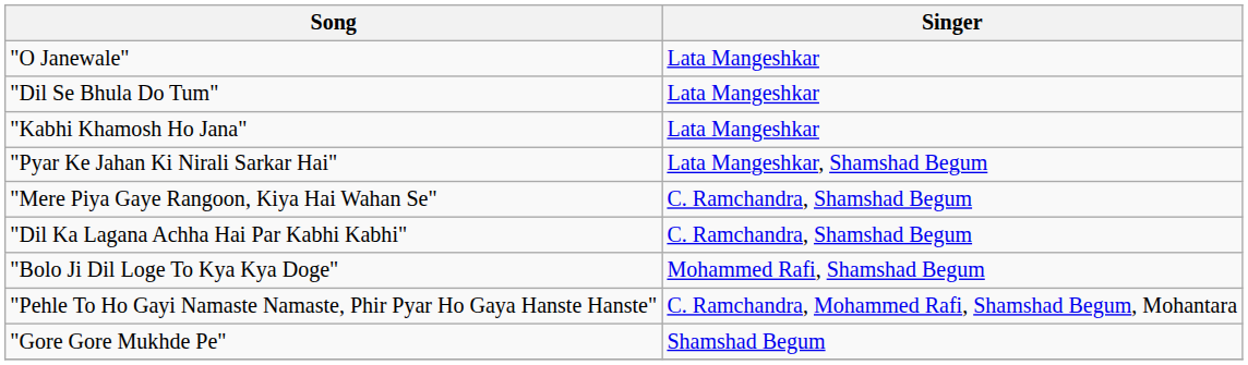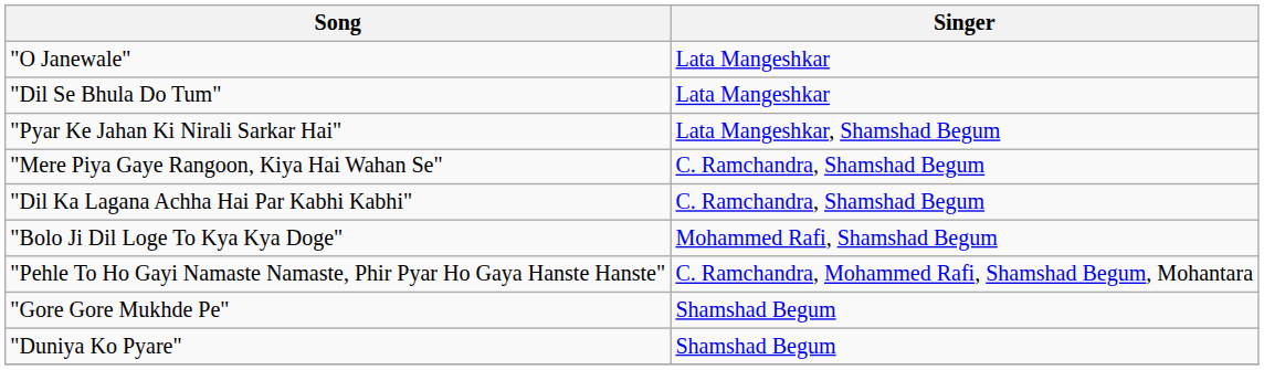 <table class="wikitable" style="font-size:92%">
 <tr>
 <th>Song</th>
 <th>Singer</th>
 </tr>
 <tr>
 <td>"O Janewale"</td>
 <td><a href='#'>Lata Mangeshkar</a></td>
 </tr>
 <tr>
 <td>"Dil Se Bhula Do Tum"</td>
-<td><a href='#'>Lata Mangeshkar</a></td>
-</tr>
-<tr>
-<td>"Kabhi Khamosh Ho Jana"</td>
 <td><a href='#'>Lata Mangeshkar</a></td>
 </tr>
 <tr>
 <td>"Pyar Ke Jahan Ki Nirali Sarkar Hai"</td>
 <td><a href='#'>Lata Mangeshkar</a>, <a href='#'>Shamshad Begum</a></td>
 </tr>
 <tr>
 <td>"Mere Piya Gaye Rangoon, Kiya Hai Wahan Se"</td>
 <td><a href='#'>C. Ramchandra</a>, <a href='#'>Shamshad Begum</a></td>
 </tr>
 <tr>
 <td>"Dil Ka Lagana Achha Hai Par Kabhi Kabhi"</td>
 <td><a href='#'>C. Ramchandra</a>, <a href='#'>Shamshad Begum</a></td>
 </tr>
 <tr>
 <td>"Bolo Ji Dil Loge To Kya Kya Doge"</td>
 <td><a href='#'>Mohammed Rafi</a>, <a href='#'>Shamshad Begum</a></td>
 </tr>
 <tr>
 <td>"Pehle To Ho Gayi Namaste Namaste, Phir Pyar Ho Gaya Hanste Hanste"</td>
 <td><a href='#'>C. Ramchandra</a>, <a href='#'>Mohammed Rafi</a>, <a href='#'>Shamshad Begum</a>, Mohantara</td>
 </tr>
 <tr>
 <td>"Gore Gore Mukhde Pe"</td>
 <td><a href='#'>Shamshad Begum</a></td>
 </tr>
 <tr>
+<td>"Duniya Ko Pyare"</td>
+<td><a href='#'>Shamshad Begum</a></td>
+</tr>
+<tr>
 </tr>
 </table>
